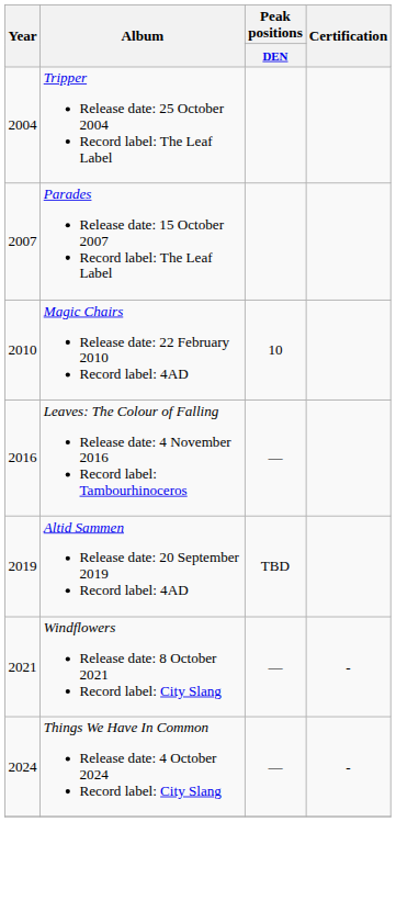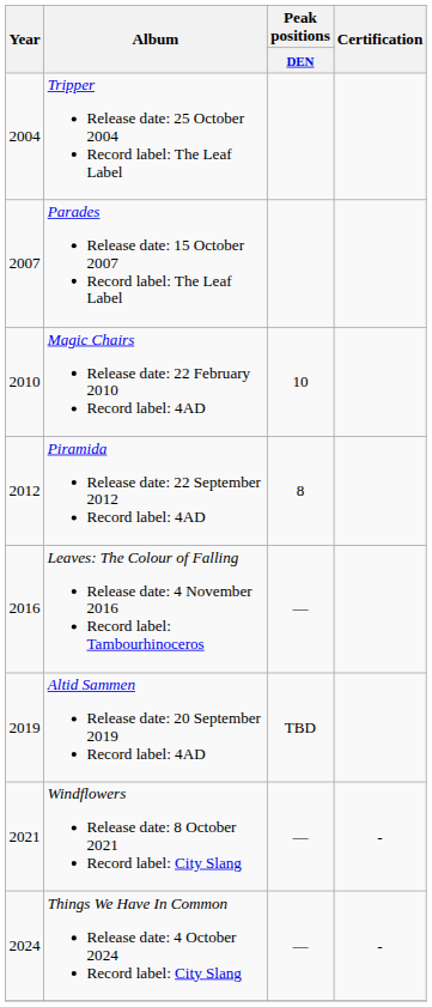 <table class="wikitable">
 <tr>
 <th align="center" rowspan="2" width="10">Year</th>
 <th align="center" rowspan="2" width="220">Album</th>
 <th align="center" colspan="1">Peak <br>positions</th>
 <th align="center" rowspan="2" width="40">Certification</th>
 </tr>
 <tr>
 <th width="20"><small><a href='#'>DEN</a></small><br></th>
 </tr>
 <tr>
 <td>2004</td>
 <td><em><a href='#'>Tripper</a></em><br><ul><li>Release date: 25 October 2004</li><li>Record label: The Leaf Label</li></ul></td>
 <td align="center"></td>
 <td align="center"></td>
 </tr>
 <tr>
 <td>2007</td>
 <td><em><a href='#'>Parades</a></em><br><ul><li>Release date: 15 October 2007</li><li>Record label: The Leaf Label</li></ul></td>
 <td align="center"></td>
 <td align="center"></td>
 </tr>
 <tr>
 <td>2010</td>
 <td><em><a href='#'>Magic Chairs</a></em><br><ul><li>Release date: 22 February 2010</li><li>Record label: 4AD</li></ul></td>
 <td align="center">10</td>
 <td align="center"></td>
 </tr>
 <tr>
+<td>2012</td>
+<td><em><a href='#'>Piramida</a></em><br><ul><li>Release date: 22 September 2012</li><li>Record label: 4AD</li></ul></td>
+<td align="center">8</td>
+<td align="center"></td>
+</tr>
+<tr>
 <td>2016</td>
 <td><em>Leaves: The Colour of Falling</em><br><ul><li>Release date: 4 November 2016</li><li>Record label: <a href='#'>Tambourhinoceros</a></li></ul></td>
 <td align="center">—</td>
 <td align="center"></td>
 </tr>
 <tr>
 <td>2019</td>
 <td><em><a href='#'>Altid Sammen</a></em><br><ul><li>Release date: 20 September 2019</li><li>Record label: 4AD</li></ul></td>
 <td align="center">TBD</td>
 <td align="center"></td>
 </tr>
 <tr>
 <td>2021</td>
 <td><em>Windflowers</em><br><ul><li>Release date: 8 October 2021</li><li>Record label: <a href='#'>City Slang</a></li></ul></td>
 <td align="center">—</td>
 <td align="center">-</td>
 </tr>
 <tr>
 <td>2024</td>
 <td><em>Things We Have In Common</em><br><ul><li>Release date: 4 October 2024</li><li>Record label: <a href='#'>City Slang</a></li></ul></td>
 <td align="center">—</td>
 <td align="center">-</td>
 </tr>
 <tr>
 </tr>
 </table>
